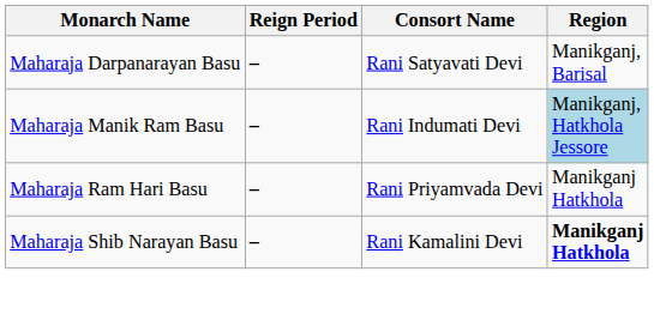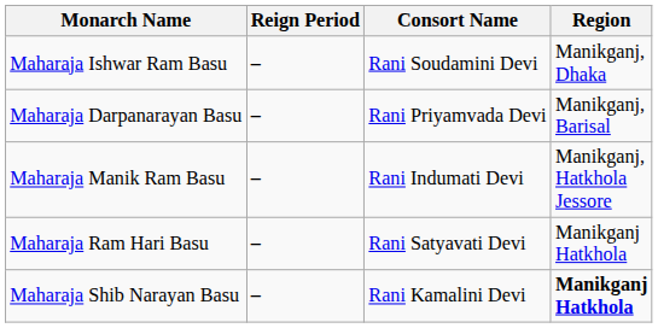 <table class="wikitable">
 <tr>
 <th>Monarch Name</th>
 <th>Reign Period</th>
 <th>Consort Name</th>
 <th>Region</th>
 </tr>
 <tr>
+<td><a href='#'>Maharaja</a> Ishwar Ram Basu</td>
+<td><strong>–</strong></td>
+<td><a href='#'>Rani</a> Soudamini Devi</td>
+<td>Manikganj,<br><a href='#'>Dhaka</a></td>
+</tr>
+<tr>
 <td><a href='#'>Maharaja</a> Darpanarayan Basu</td>
 <td><strong>–</strong></td>
-<td><a href='#'>Rani</a> Satyavati Devi</td>
+<td><a href='#'>Rani</a> Priyamvada Devi</td>
 <td>Manikganj,<br><a href='#'>Barisal</a></td>
 </tr>
 <tr>
 <td><a href='#'>Maharaja</a> Manik Ram Basu</td>
 <td><strong>–</strong></td>
 <td><a href='#'>Rani</a> Indumati Devi</td>
-<td style="background: lightblue;">Manikganj,<br><a href='#'>Hatkhola</a><br><a href='#'>Jessore</a></td>
+<td>Manikganj,<br><a href='#'>Hatkhola</a><br><a href='#'>Jessore</a></td>
 </tr>
 <tr>
 <td><a href='#'>Maharaja</a> Ram Hari Basu</td>
 <td><strong>–</strong></td>
-<td><a href='#'>Rani</a> Priyamvada Devi</td>
+<td><a href='#'>Rani</a> Satyavati Devi</td>
 <td>Manikganj<br><a href='#'>Hatkhola</a></td>
 </tr>
 <tr>
 <td><a href='#'>Maharaja</a> Shib Narayan Basu</td>
 <td><strong>–</strong></td>
 <td><a href='#'>Rani</a> Kamalini Devi</td>
 <td><strong>Manikganj<br><a href='#'>Hatkhola</a></strong></td>
 </tr>
 </table>
